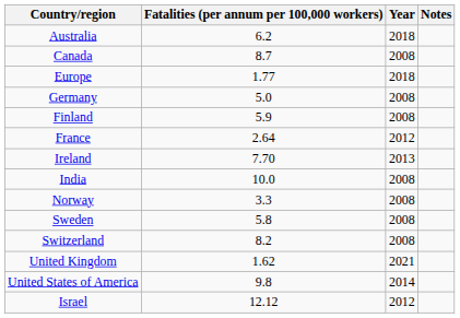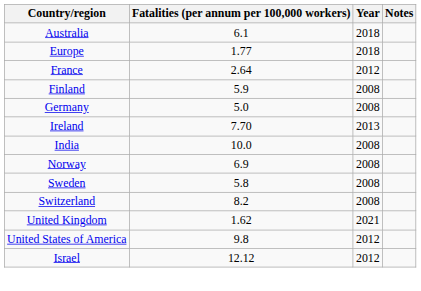 <table class="wikitable" style="text-align:center">
 <tr>
 <th>Country/region</th>
 <th>Fatalities (per annum per 100,000 workers)</th>
 <th>Year</th>
 <th>Notes</th>
 </tr>
 <tr>
 <td><a href='#'>Australia</a></td>
-<td>6.2</td>
+<td>6.1</td>
 <td>2018</td>
-<td></td>
-</tr>
-<tr>
-<td><a href='#'>Canada</a></td>
-<td>8.7</td>
-<td>2008</td>
 <td></td>
 </tr>
 <tr>
 <td><a href='#'>Europe</a></td>
 <td>1.77</td>
 <td>2018</td>
 <td></td>
 </tr>
 <tr>
-<td><a href='#'>Germany</a></td>
-<td>5.0</td>
-<td>2008</td>
+<td><a href='#'>France</a></td>
+<td>2.64</td>
+<td>2012</td>
 <td></td>
 </tr>
 <tr>
 <td><a href='#'>Finland</a></td>
 <td>5.9</td>
 <td>2008</td>
 <td></td>
 </tr>
 <tr>
-<td><a href='#'>France</a></td>
-<td>2.64</td>
-<td>2012</td>
+<td><a href='#'>Germany</a></td>
+<td>5.0</td>
+<td>2008</td>
 <td></td>
 </tr>
 <tr>
 <td><a href='#'>Ireland</a></td>
 <td>7.70</td>
 <td>2013</td>
 <td></td>
 </tr>
 <tr>
 <td><a href='#'>India</a></td>
 <td>10.0</td>
 <td>2008</td>
 <td></td>
 </tr>
 <tr>
 <td><a href='#'>Norway</a></td>
-<td>3.3</td>
+<td>6.9</td>
 <td>2008</td>
 <td></td>
 </tr>
 <tr>
 <td><a href='#'>Sweden</a></td>
 <td>5.8</td>
 <td>2008</td>
 <td></td>
 </tr>
 <tr>
 <td><a href='#'>Switzerland</a></td>
 <td>8.2</td>
 <td>2008</td>
 <td></td>
 </tr>
 <tr>
 <td><a href='#'>United Kingdom</a></td>
 <td>1.62</td>
 <td>2021</td>
 <td></td>
 </tr>
 <tr>
 <td><a href='#'>United States of America</a></td>
 <td>9.8</td>
-<td>2014</td>
+<td>2012</td>
 <td></td>
 </tr>
 <tr>
 <td><a href='#'>Israel</a></td>
 <td>12.12</td>
 <td>2012</td>
 <td></td>
 </tr>
 </table>
